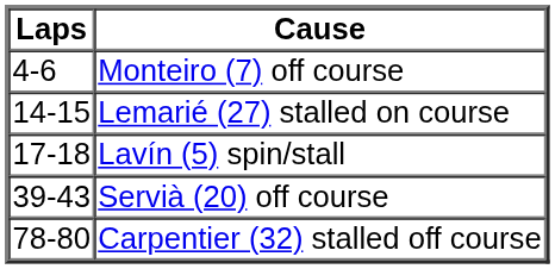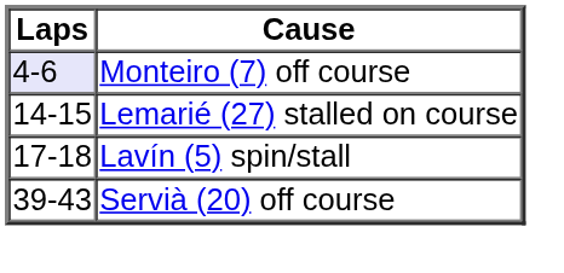 <table border=2 cellspacing=0>
 <tr>
 <th>Laps</th>
 <th>Cause</th>
 </tr>
 <tr>
-<td>4-6</td>
+<td style="background: lavender;">4-6</td>
 <td><a href='#'>Monteiro (7)</a> off course</td>
 </tr>
 <tr>
 <td>14-15</td>
 <td><a href='#'>Lemarié (27)</a> stalled on course</td>
 </tr>
 <tr>
 <td>17-18</td>
 <td><a href='#'>Lavín (5)</a> spin/stall</td>
 </tr>
 <tr>
 <td>39-43</td>
 <td><a href='#'>Servià (20)</a> off course</td>
 </tr>
-<tr>
-<td>78-80</td>
-<td><a href='#'>Carpentier (32)</a> stalled off course</td>
-</tr>
 </table>
